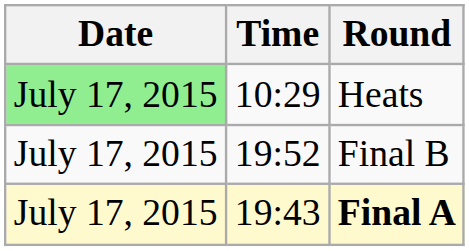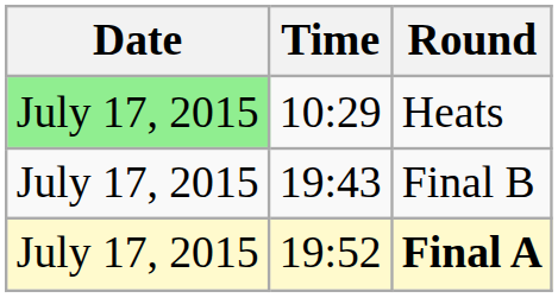 <table class="wikitable">
 <tr>
 <th>Date</th>
 <th>Time</th>
 <th>Round</th>
 </tr>
 <tr>
 <td style="background: lightgreen;">July 17, 2015</td>
 <td>10:29</td>
 <td>Heats</td>
 </tr>
 <tr>
 <td>July 17, 2015</td>
-<td>19:52</td>
+<td>19:43</td>
 <td>Final B</td>
 </tr>
 <tr style=background:lemonchiffon>
 <td>July 17, 2015</td>
-<td>19:43</td>
+<td>19:52</td>
 <td><strong>Final A</strong></td>
 </tr>
 </table>
